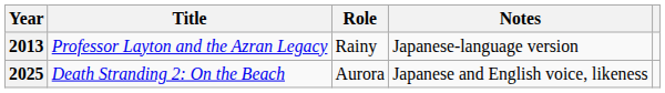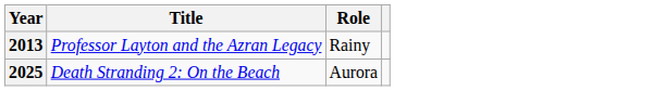 <table class="wikitable">
 <tr>
 <th>Year</th>
 <th>Title</th>
 <th>Role</th>
-<th>Notes</th>
 <th></th>
 </tr>
 <tr>
 <th>2013</th>
 <td><em><a href='#'>Professor Layton and the Azran Legacy</a></em></td>
 <td>Rainy</td>
-<td>Japanese-language version</td>
 <td></td>
 </tr>
 <tr>
 <th>2025</th>
 <td><em><a href='#'>Death Stranding 2: On the Beach</a></em></td>
 <td>Aurora</td>
-<td>Japanese and English voice, likeness</td>
 <td style="text-align:center"></td>
 </tr>
 </table>
